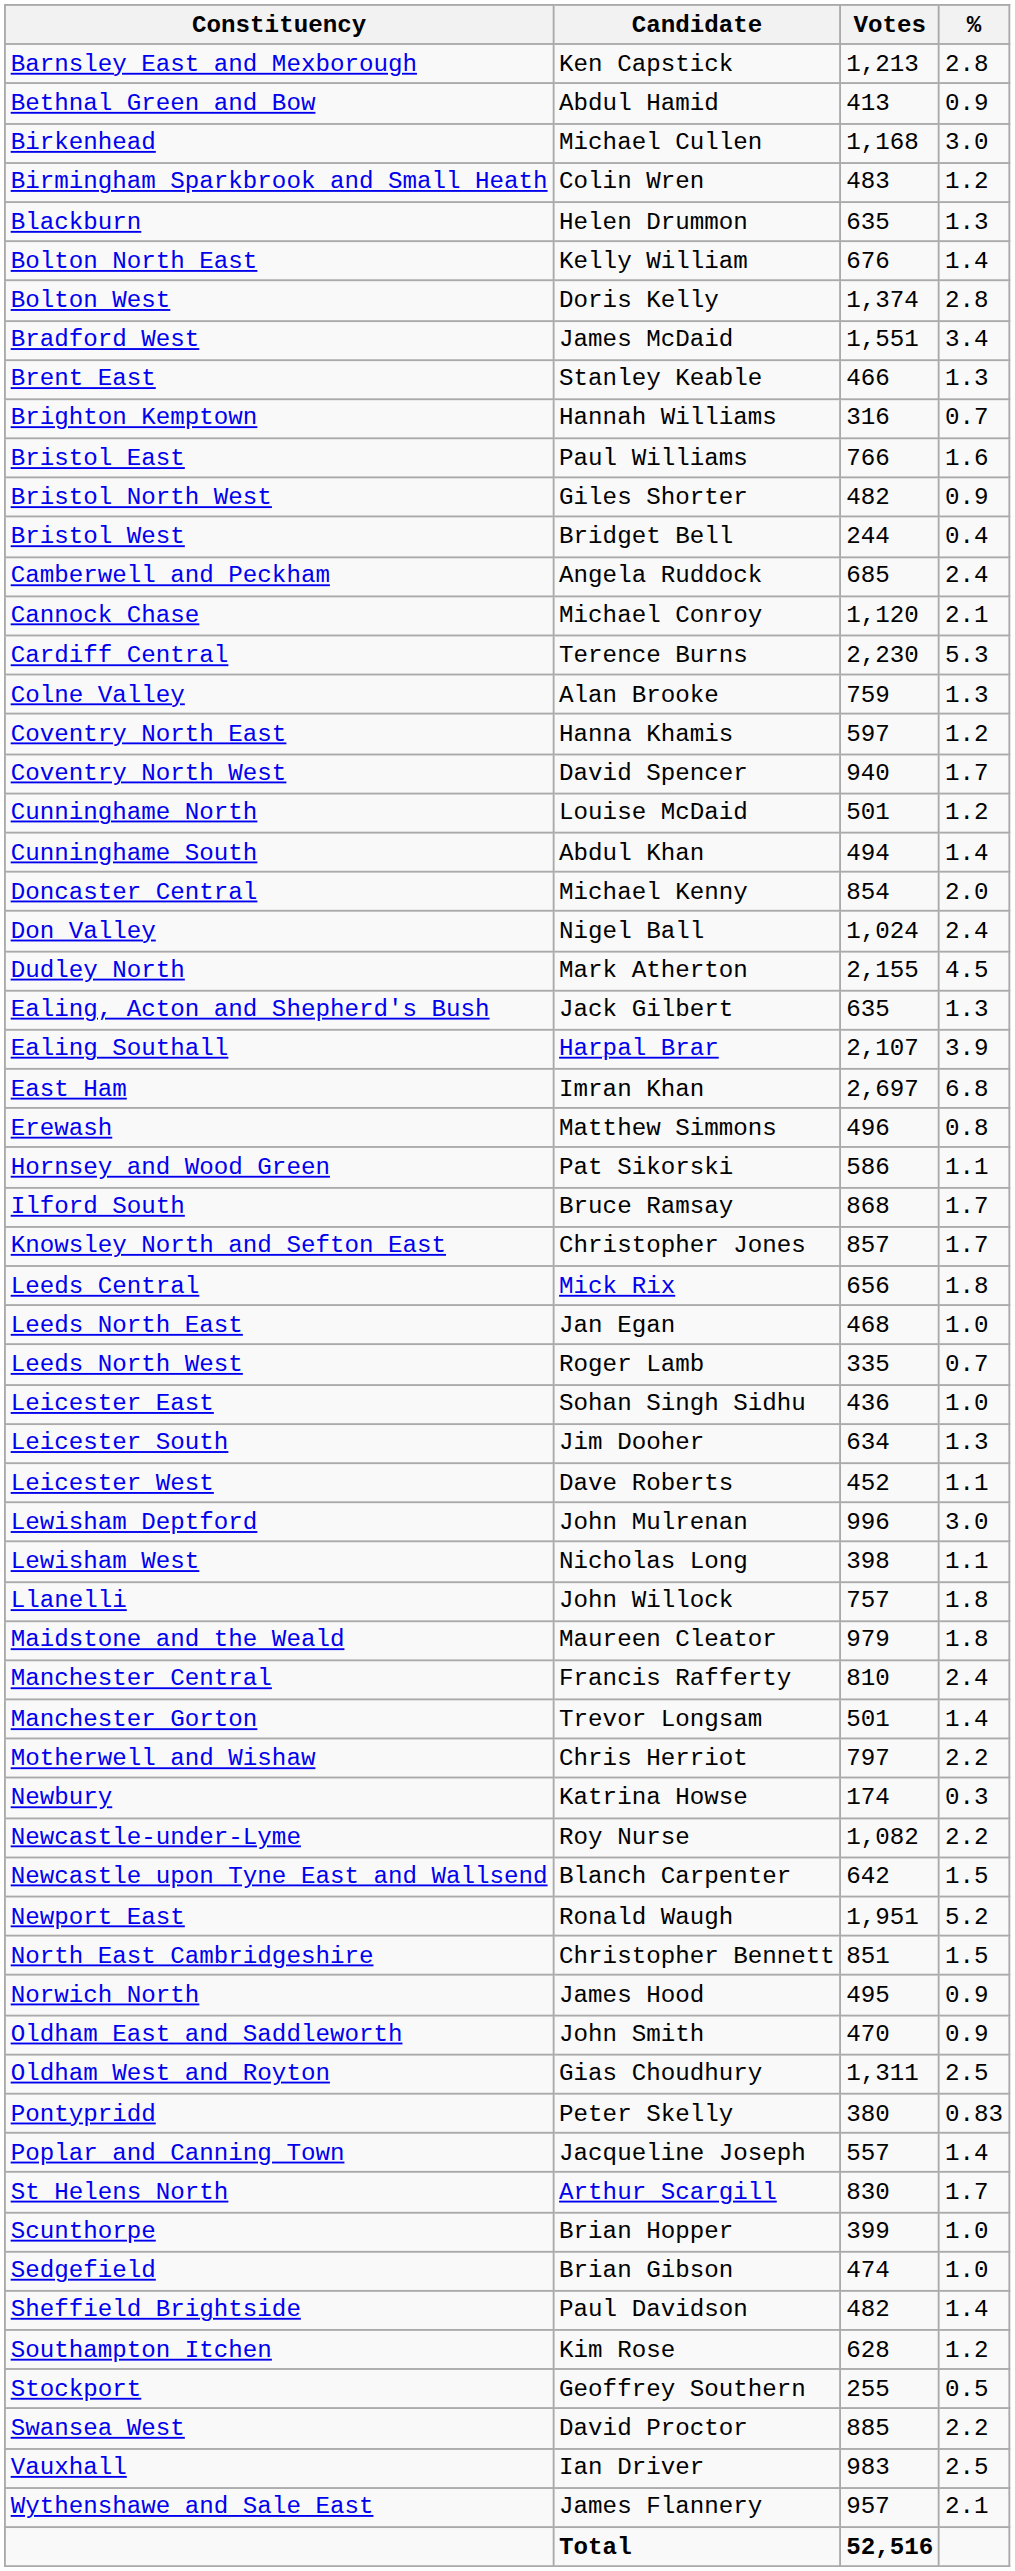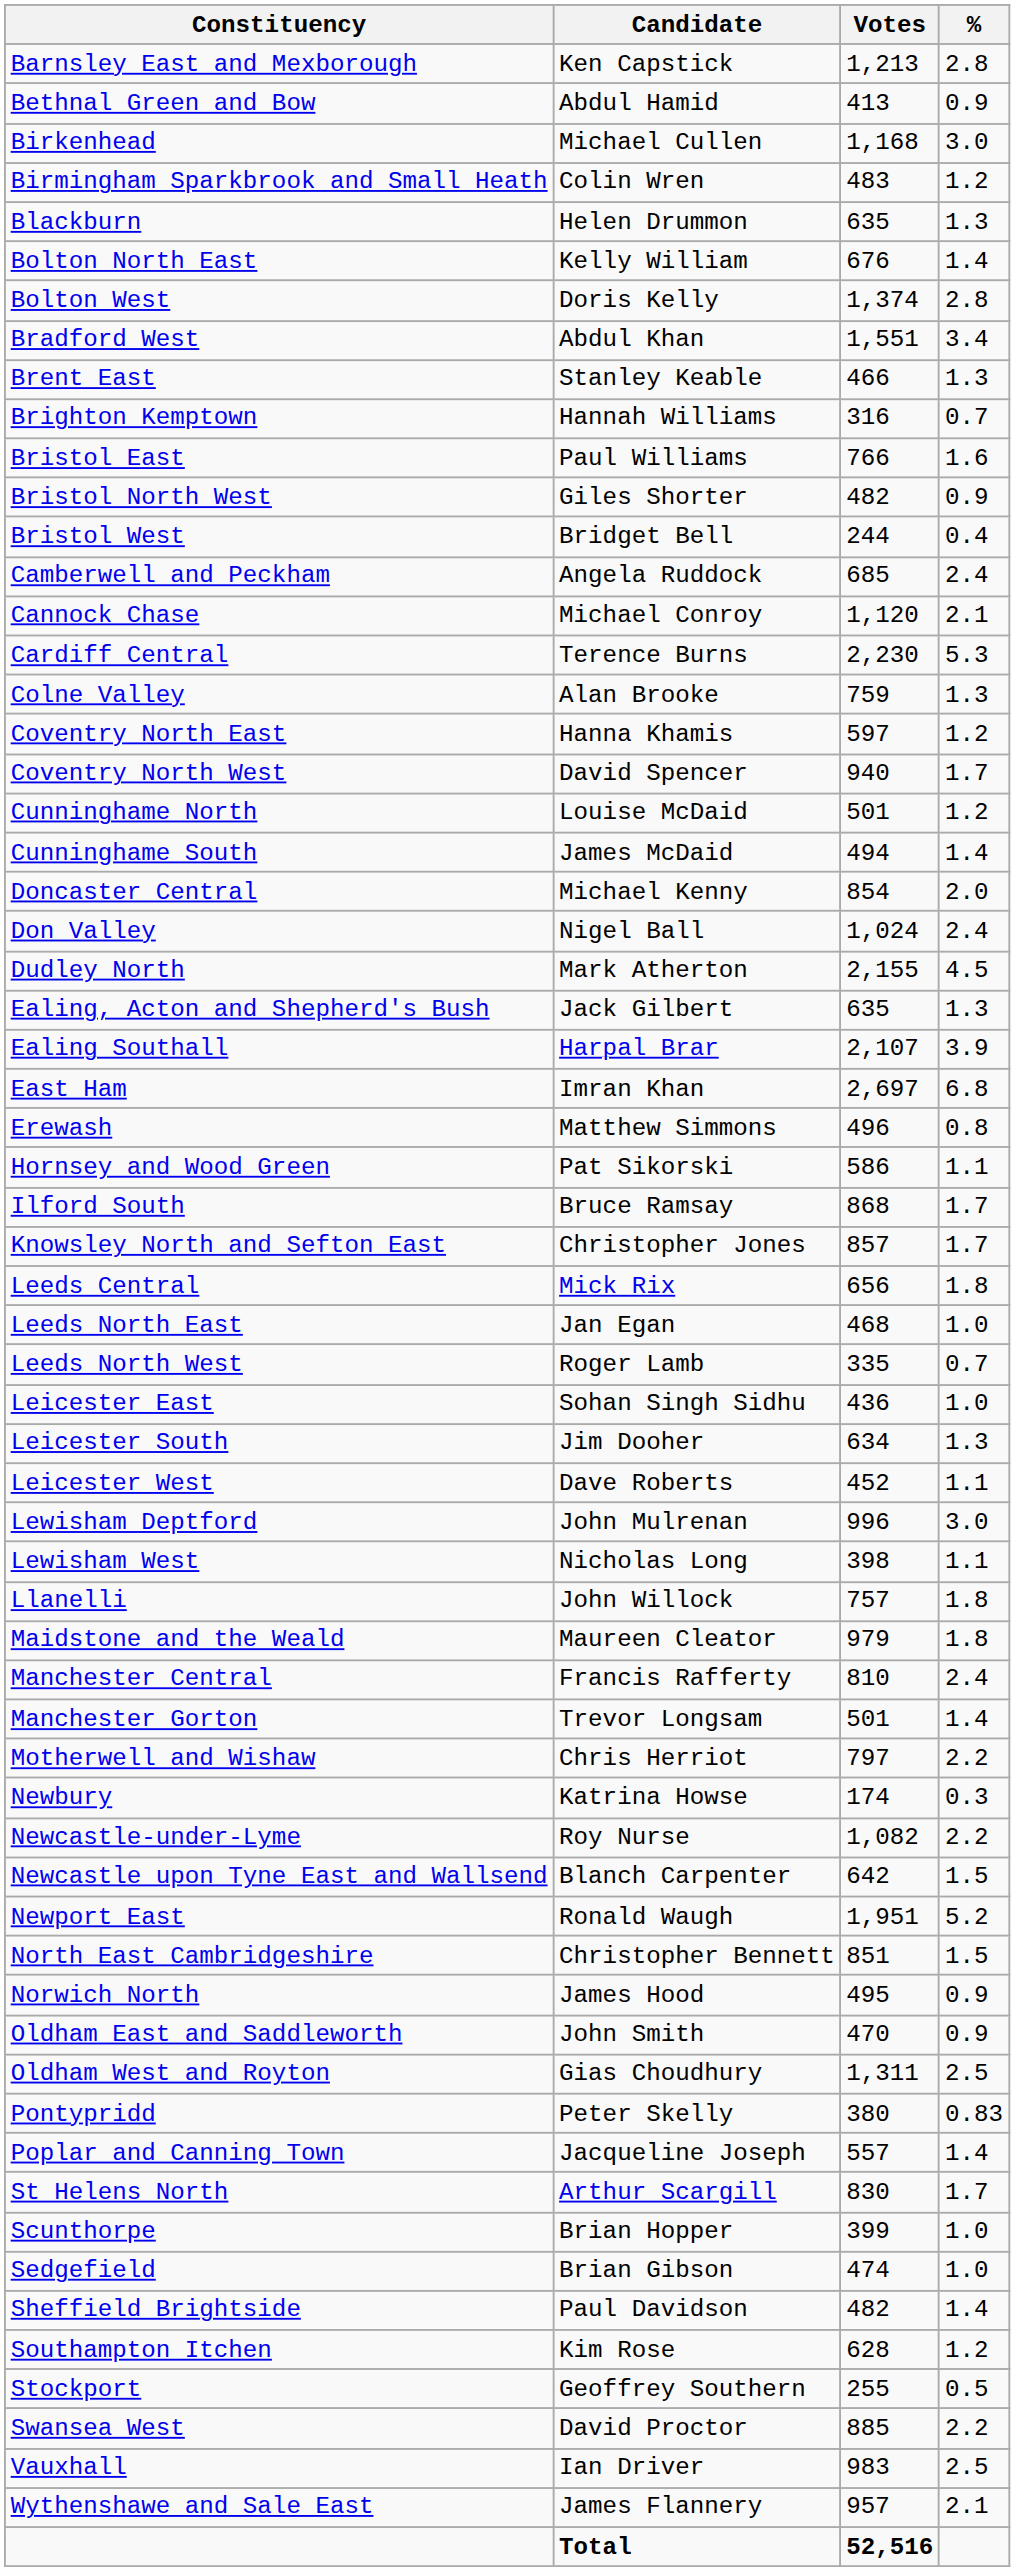 <table class="wikitable sortable">
 <tr>
 <th>Constituency</th>
 <th>Candidate</th>
 <th>Votes</th>
 <th>%</th>
 </tr>
 <tr>
 <td><a href='#'>Barnsley East and Mexborough</a></td>
 <td>Ken Capstick</td>
 <td>1,213</td>
 <td>2.8</td>
 </tr>
 <tr>
 <td><a href='#'>Bethnal Green and Bow</a></td>
 <td>Abdul Hamid</td>
 <td>413</td>
 <td>0.9</td>
 </tr>
 <tr>
 <td><a href='#'>Birkenhead</a></td>
 <td>Michael Cullen</td>
 <td>1,168</td>
 <td>3.0</td>
 </tr>
 <tr>
 <td><a href='#'>Birmingham Sparkbrook and Small Heath</a></td>
 <td>Colin Wren</td>
 <td>483</td>
 <td>1.2</td>
 </tr>
 <tr>
 <td><a href='#'>Blackburn</a></td>
 <td>Helen Drummon</td>
 <td>635</td>
 <td>1.3</td>
 </tr>
 <tr>
 <td><a href='#'>Bolton North East</a></td>
 <td>Kelly William</td>
 <td>676</td>
 <td>1.4</td>
 </tr>
 <tr>
 <td><a href='#'>Bolton West</a></td>
 <td>Doris Kelly</td>
 <td>1,374</td>
 <td>2.8</td>
 </tr>
 <tr>
 <td><a href='#'>Bradford West</a></td>
-<td>James McDaid</td>
+<td>Abdul Khan</td>
 <td>1,551</td>
 <td>3.4</td>
 </tr>
 <tr>
 <td><a href='#'>Brent East</a></td>
 <td>Stanley Keable</td>
 <td>466</td>
 <td>1.3</td>
 </tr>
 <tr>
 <td><a href='#'>Brighton Kemptown</a></td>
 <td>Hannah Williams</td>
 <td>316</td>
 <td>0.7</td>
 </tr>
 <tr>
 <td><a href='#'>Bristol East</a></td>
 <td>Paul Williams</td>
 <td>766</td>
 <td>1.6</td>
 </tr>
 <tr>
 <td><a href='#'>Bristol North West</a></td>
 <td>Giles Shorter</td>
 <td>482</td>
 <td>0.9</td>
 </tr>
 <tr>
 <td><a href='#'>Bristol West</a></td>
 <td>Bridget Bell</td>
 <td>244</td>
 <td>0.4</td>
 </tr>
 <tr>
 <td><a href='#'>Camberwell and Peckham</a></td>
 <td>Angela Ruddock</td>
 <td>685</td>
 <td>2.4</td>
 </tr>
 <tr>
 <td><a href='#'>Cannock Chase</a></td>
 <td>Michael Conroy</td>
 <td>1,120</td>
 <td>2.1</td>
 </tr>
 <tr>
 <td><a href='#'>Cardiff Central</a></td>
 <td>Terence Burns</td>
 <td>2,230</td>
 <td>5.3</td>
 </tr>
 <tr>
 <td><a href='#'>Colne Valley</a></td>
 <td>Alan Brooke</td>
 <td>759</td>
 <td>1.3</td>
 </tr>
 <tr>
 <td><a href='#'>Coventry North East</a></td>
 <td>Hanna Khamis</td>
 <td>597</td>
 <td>1.2</td>
 </tr>
 <tr>
 <td><a href='#'>Coventry North West</a></td>
 <td>David Spencer</td>
 <td>940</td>
 <td>1.7</td>
 </tr>
 <tr>
 <td><a href='#'>Cunninghame North</a></td>
 <td>Louise McDaid</td>
 <td>501</td>
 <td>1.2</td>
 </tr>
 <tr>
 <td><a href='#'>Cunninghame South</a></td>
-<td>Abdul Khan</td>
+<td>James McDaid</td>
 <td>494</td>
 <td>1.4</td>
 </tr>
 <tr>
 <td><a href='#'>Doncaster Central</a></td>
 <td>Michael Kenny</td>
 <td>854</td>
 <td>2.0</td>
 </tr>
 <tr>
 <td><a href='#'>Don Valley</a></td>
 <td>Nigel Ball</td>
 <td>1,024</td>
 <td>2.4</td>
 </tr>
 <tr>
 <td><a href='#'>Dudley North</a></td>
 <td>Mark Atherton</td>
 <td>2,155</td>
 <td>4.5</td>
 </tr>
 <tr>
 <td><a href='#'>Ealing, Acton and Shepherd's Bush</a></td>
 <td>Jack Gilbert</td>
 <td>635</td>
 <td>1.3</td>
 </tr>
 <tr>
 <td><a href='#'>Ealing Southall</a></td>
 <td><a href='#'>Harpal Brar</a></td>
 <td>2,107</td>
 <td>3.9</td>
 </tr>
 <tr>
 <td><a href='#'>East Ham</a></td>
 <td>Imran Khan</td>
 <td>2,697</td>
 <td>6.8</td>
 </tr>
 <tr>
 <td><a href='#'>Erewash</a></td>
 <td>Matthew Simmons</td>
 <td>496</td>
 <td>0.8</td>
 </tr>
 <tr>
 <td><a href='#'>Hornsey and Wood Green</a></td>
 <td>Pat Sikorski</td>
 <td>586</td>
 <td>1.1</td>
 </tr>
 <tr>
 <td><a href='#'>Ilford South</a></td>
 <td>Bruce Ramsay</td>
 <td>868</td>
 <td>1.7</td>
 </tr>
 <tr>
 <td><a href='#'>Knowsley North and Sefton East</a></td>
 <td>Christopher Jones</td>
 <td>857</td>
 <td>1.7</td>
 </tr>
 <tr>
 <td><a href='#'>Leeds Central</a></td>
 <td><a href='#'>Mick Rix</a></td>
 <td>656</td>
 <td>1.8</td>
 </tr>
 <tr>
 <td><a href='#'>Leeds North East</a></td>
 <td>Jan Egan</td>
 <td>468</td>
 <td>1.0</td>
 </tr>
 <tr>
 <td><a href='#'>Leeds North West</a></td>
 <td>Roger Lamb</td>
 <td>335</td>
 <td>0.7</td>
 </tr>
 <tr>
 <td><a href='#'>Leicester East</a></td>
 <td>Sohan Singh Sidhu</td>
 <td>436</td>
 <td>1.0</td>
 </tr>
 <tr>
 <td><a href='#'>Leicester South</a></td>
 <td>Jim Dooher</td>
 <td>634</td>
 <td>1.3</td>
 </tr>
 <tr>
 <td><a href='#'>Leicester West</a></td>
 <td>Dave Roberts</td>
 <td>452</td>
 <td>1.1</td>
 </tr>
 <tr>
 <td><a href='#'>Lewisham Deptford</a></td>
 <td>John Mulrenan</td>
 <td>996</td>
 <td>3.0</td>
 </tr>
 <tr>
 <td><a href='#'>Lewisham West</a></td>
 <td>Nicholas Long</td>
 <td>398</td>
 <td>1.1</td>
 </tr>
 <tr>
 <td><a href='#'>Llanelli</a></td>
 <td>John Willock</td>
 <td>757</td>
 <td>1.8</td>
 </tr>
 <tr>
 <td><a href='#'>Maidstone and the Weald</a></td>
 <td>Maureen Cleator</td>
 <td>979</td>
 <td>1.8</td>
 </tr>
 <tr>
 <td><a href='#'>Manchester Central</a></td>
 <td>Francis Rafferty</td>
 <td>810</td>
 <td>2.4</td>
 </tr>
 <tr>
 <td><a href='#'>Manchester Gorton</a></td>
 <td>Trevor Longsam</td>
 <td>501</td>
 <td>1.4</td>
 </tr>
 <tr>
 <td><a href='#'>Motherwell and Wishaw</a></td>
 <td>Chris Herriot</td>
 <td>797</td>
 <td>2.2</td>
 </tr>
 <tr>
 <td><a href='#'>Newbury</a></td>
 <td>Katrina Howse</td>
 <td>174</td>
 <td>0.3</td>
 </tr>
 <tr>
 <td><a href='#'>Newcastle-under-Lyme</a></td>
 <td>Roy Nurse</td>
 <td>1,082</td>
 <td>2.2</td>
 </tr>
 <tr>
 <td><a href='#'>Newcastle upon Tyne East and Wallsend</a></td>
 <td>Blanch Carpenter</td>
 <td>642</td>
 <td>1.5</td>
 </tr>
 <tr>
 <td><a href='#'>Newport East</a></td>
 <td>Ronald Waugh</td>
 <td>1,951</td>
 <td>5.2</td>
 </tr>
 <tr>
 <td><a href='#'>North East Cambridgeshire</a></td>
 <td>Christopher Bennett</td>
 <td>851</td>
 <td>1.5</td>
 </tr>
 <tr>
 <td><a href='#'>Norwich North</a></td>
 <td>James Hood</td>
 <td>495</td>
 <td>0.9</td>
 </tr>
 <tr>
 <td><a href='#'>Oldham East and Saddleworth</a></td>
 <td>John Smith</td>
 <td>470</td>
 <td>0.9</td>
 </tr>
 <tr>
 <td><a href='#'>Oldham West and Royton</a></td>
 <td>Gias Choudhury</td>
 <td>1,311</td>
 <td>2.5</td>
 </tr>
 <tr>
 <td><a href='#'>Pontypridd</a></td>
 <td>Peter Skelly</td>
 <td>380</td>
 <td>0.83</td>
 </tr>
 <tr>
 <td><a href='#'>Poplar and Canning Town</a></td>
 <td>Jacqueline Joseph</td>
 <td>557</td>
 <td>1.4</td>
 </tr>
 <tr>
 <td><a href='#'>St Helens North</a></td>
 <td><a href='#'>Arthur Scargill</a></td>
 <td>830</td>
 <td>1.7</td>
 </tr>
 <tr>
 <td><a href='#'>Scunthorpe</a></td>
 <td>Brian Hopper</td>
 <td>399</td>
 <td>1.0</td>
 </tr>
 <tr>
 <td><a href='#'>Sedgefield</a></td>
 <td>Brian Gibson</td>
 <td>474</td>
 <td>1.0</td>
 </tr>
 <tr>
 <td><a href='#'>Sheffield Brightside</a></td>
 <td>Paul Davidson</td>
 <td>482</td>
 <td>1.4</td>
 </tr>
 <tr>
 <td><a href='#'>Southampton Itchen</a></td>
 <td>Kim Rose</td>
 <td>628</td>
 <td>1.2</td>
 </tr>
 <tr>
 <td><a href='#'>Stockport</a></td>
 <td>Geoffrey Southern</td>
 <td>255</td>
 <td>0.5</td>
 </tr>
 <tr>
 <td><a href='#'>Swansea West</a></td>
 <td>David Proctor</td>
 <td>885</td>
 <td>2.2</td>
 </tr>
 <tr>
 <td><a href='#'>Vauxhall</a></td>
 <td>Ian Driver</td>
 <td>983</td>
 <td>2.5</td>
 </tr>
 <tr>
 <td><a href='#'>Wythenshawe and Sale East</a></td>
 <td>James Flannery</td>
 <td>957</td>
 <td>2.1</td>
 </tr>
 <tr>
 <td></td>
 <td><strong>Total</strong></td>
 <td><strong>52,516</strong></td>
 <td></td>
 </tr>
 </table>
